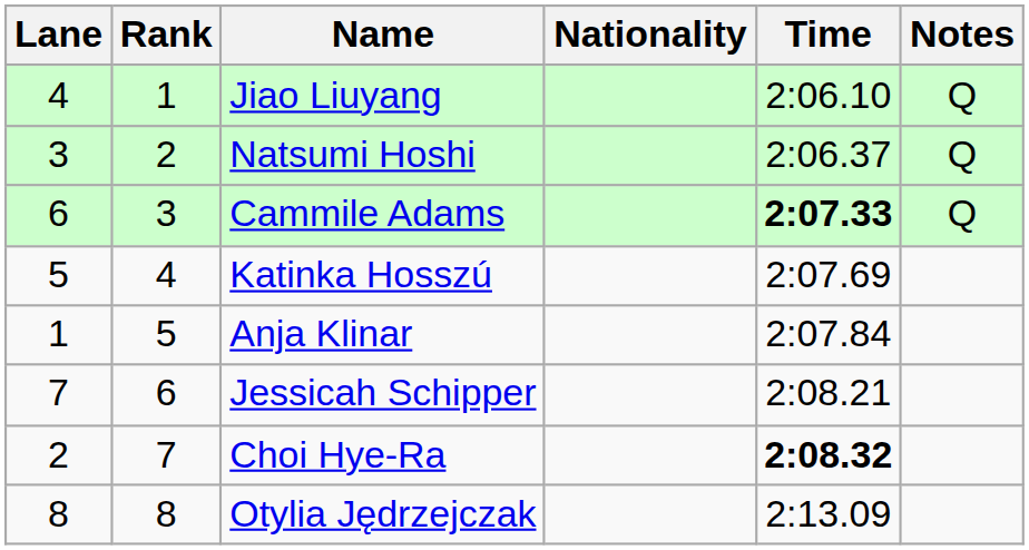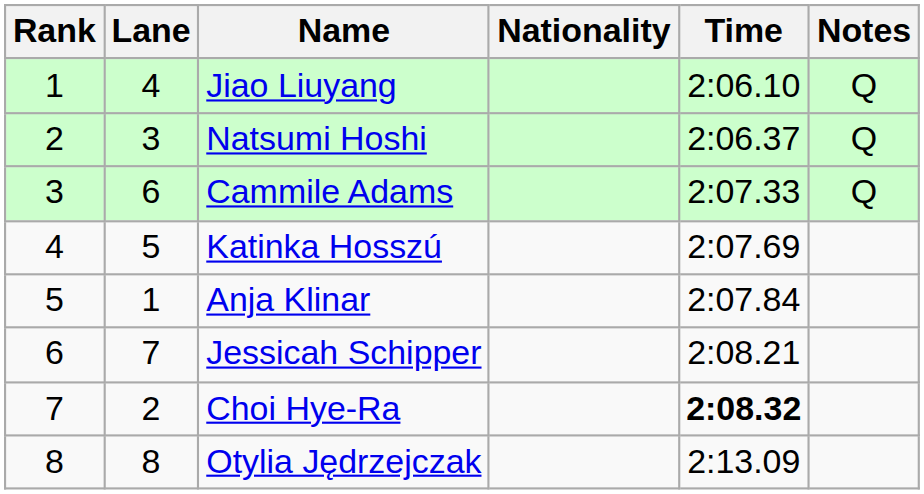 <table class="wikitable sortable" style="text-align:center">
 <tr>
+<th>Rank</th>
 <th>Lane</th>
-<th>Rank</th>
 <th>Name</th>
 <th>Nationality</th>
 <th>Time</th>
 <th>Notes</th>
 </tr>
 <tr bgcolor=ccffcc>
+<td>1</td>
 <td>4</td>
-<td>1</td>
 <td align=left><a href='#'>Jiao Liuyang</a></td>
 <td align=left></td>
 <td>2:06.10</td>
 <td>Q</td>
 </tr>
 <tr bgcolor=ccffcc>
+<td>2</td>
 <td>3</td>
-<td>2</td>
 <td align=left><a href='#'>Natsumi Hoshi</a></td>
 <td align=left></td>
 <td>2:06.37</td>
 <td>Q</td>
 </tr>
 <tr bgcolor=ccffcc>
+<td>3</td>
 <td>6</td>
-<td>3</td>
 <td align=left><a href='#'>Cammile Adams</a></td>
 <td align=left></td>
-<td><strong>2:07.33</strong></td>
+<td>2:07.33</td>
 <td>Q</td>
 </tr>
 <tr>
+<td>4</td>
 <td>5</td>
-<td>4</td>
 <td align=left><a href='#'>Katinka Hosszú</a></td>
 <td align=left></td>
 <td>2:07.69</td>
 <td></td>
 </tr>
 <tr>
+<td>5</td>
 <td>1</td>
-<td>5</td>
 <td align=left><a href='#'>Anja Klinar</a></td>
 <td align=left></td>
 <td>2:07.84</td>
 <td></td>
 </tr>
 <tr>
+<td>6</td>
 <td>7</td>
-<td>6</td>
 <td align=left><a href='#'>Jessicah Schipper</a></td>
 <td align=left></td>
 <td>2:08.21</td>
 <td></td>
 </tr>
 <tr>
+<td>7</td>
 <td>2</td>
-<td>7</td>
 <td align=left><a href='#'>Choi Hye-Ra</a></td>
 <td align=left></td>
 <td><strong>2:08.32</strong></td>
 <td></td>
 </tr>
 <tr>
 <td>8</td>
 <td>8</td>
 <td align=left><a href='#'>Otylia Jędrzejczak</a></td>
 <td align=left></td>
 <td>2:13.09</td>
 <td></td>
 </tr>
 </table>
